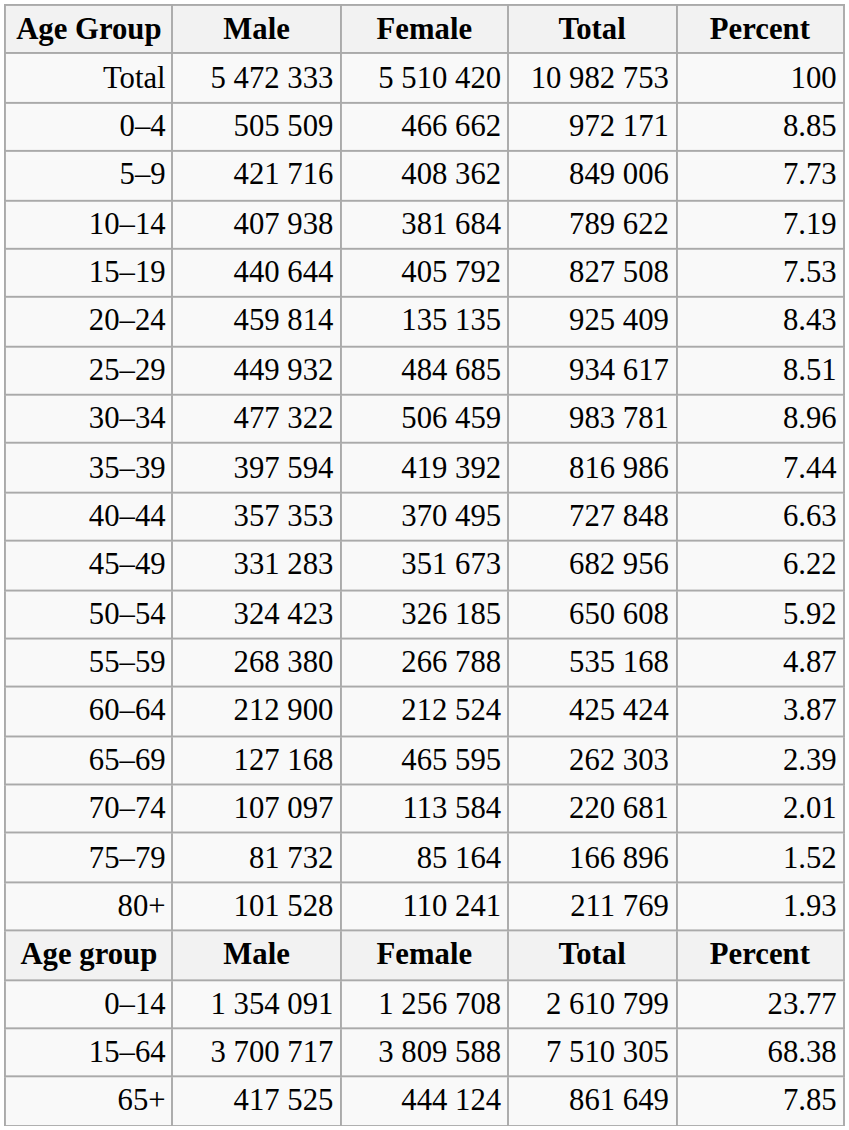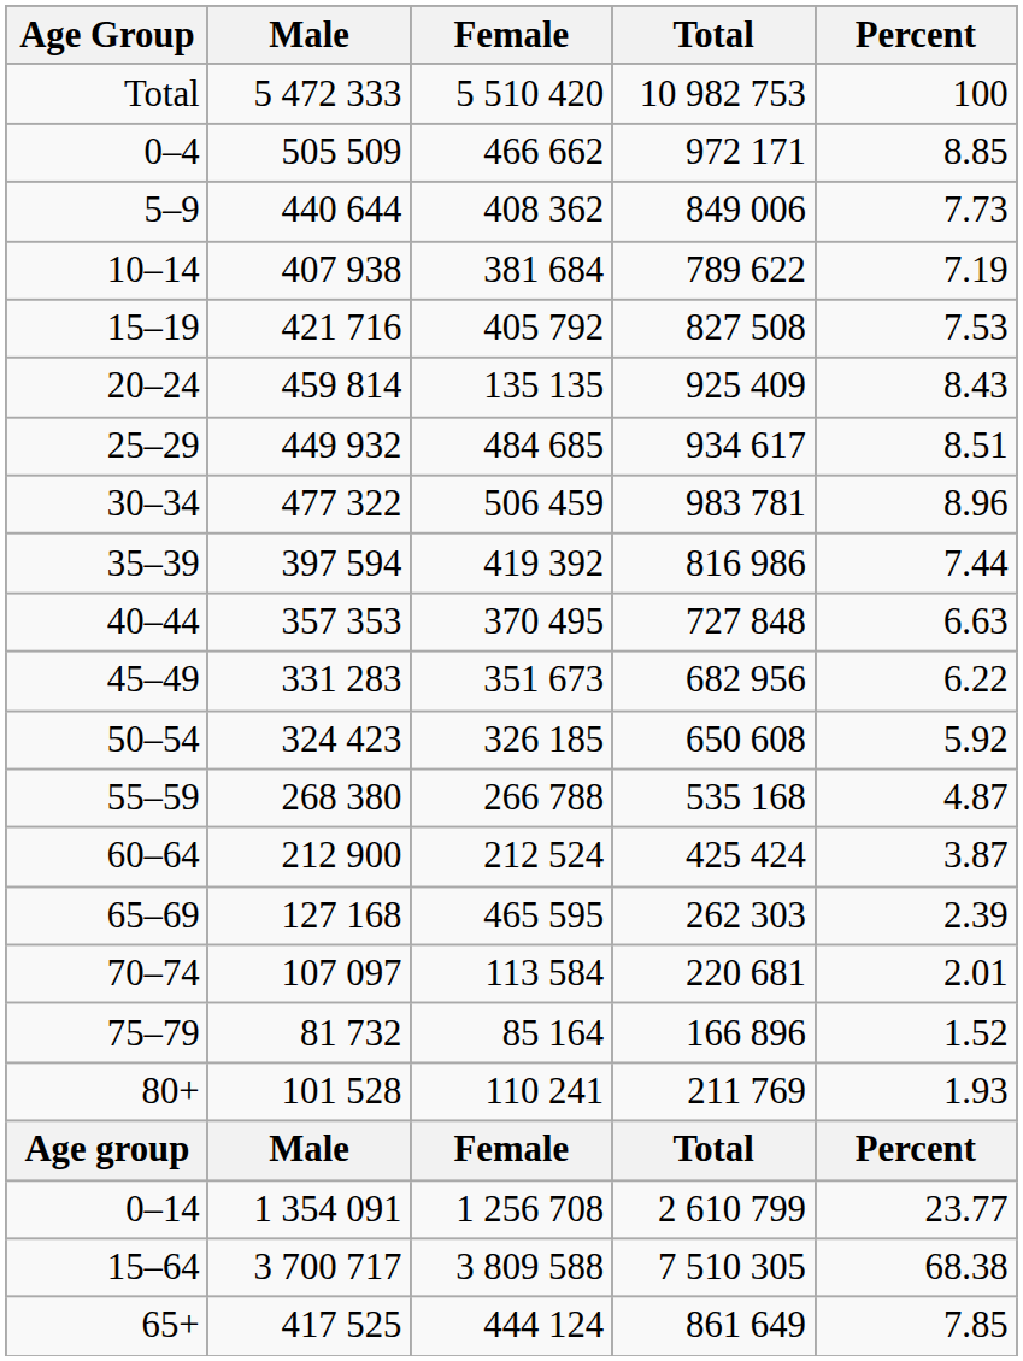 <table class="wikitable">
 <tr>
 <th width="80pt">Age Group</th>
 <th width="80pt">Male</th>
 <th width="80pt">Female</th>
 <th width="80pt">Total</th>
 <th width="80pt">Percent</th>
 </tr>
 <tr>
 <td align="right">Total</td>
 <td align="right">5 472 333</td>
 <td align="right">5 510 420</td>
 <td align="right">10 982 753</td>
 <td align="right">100</td>
 </tr>
 <tr>
 <td align="right">0–4</td>
 <td align="right">505 509</td>
 <td align="right">466 662</td>
 <td align="right">972 171</td>
 <td align="right">8.85</td>
 </tr>
 <tr>
 <td align="right">5–9</td>
-<td align="right">421 716</td>
+<td align="right">440 644</td>
 <td align="right">408 362</td>
 <td align="right">849 006</td>
 <td align="right">7.73</td>
 </tr>
 <tr>
 <td align="right">10–14</td>
 <td align="right">407 938</td>
 <td align="right">381 684</td>
 <td align="right">789 622</td>
 <td align="right">7.19</td>
 </tr>
 <tr>
 <td align="right">15–19</td>
-<td align="right">440 644</td>
+<td align="right">421 716</td>
 <td align="right">405 792</td>
 <td align="right">827 508</td>
 <td align="right">7.53</td>
 </tr>
 <tr>
 <td align="right">20–24</td>
 <td align="right">459 814</td>
 <td align="right">135 135</td>
 <td align="right">925 409</td>
 <td align="right">8.43</td>
 </tr>
 <tr>
 <td align="right">25–29</td>
 <td align="right">449 932</td>
 <td align="right">484 685</td>
 <td align="right">934 617</td>
 <td align="right">8.51</td>
 </tr>
 <tr>
 <td align="right">30–34</td>
 <td align="right">477 322</td>
 <td align="right">506 459</td>
 <td align="right">983 781</td>
 <td align="right">8.96</td>
 </tr>
 <tr>
 <td align="right">35–39</td>
 <td align="right">397 594</td>
 <td align="right">419 392</td>
 <td align="right">816 986</td>
 <td align="right">7.44</td>
 </tr>
 <tr>
 <td align="right">40–44</td>
 <td align="right">357 353</td>
 <td align="right">370 495</td>
 <td align="right">727 848</td>
 <td align="right">6.63</td>
 </tr>
 <tr>
 <td align="right">45–49</td>
 <td align="right">331 283</td>
 <td align="right">351 673</td>
 <td align="right">682 956</td>
 <td align="right">6.22</td>
 </tr>
 <tr>
 <td align="right">50–54</td>
 <td align="right">324 423</td>
 <td align="right">326 185</td>
 <td align="right">650 608</td>
 <td align="right">5.92</td>
 </tr>
 <tr>
 <td align="right">55–59</td>
 <td align="right">268 380</td>
 <td align="right">266 788</td>
 <td align="right">535 168</td>
 <td align="right">4.87</td>
 </tr>
 <tr>
 <td align="right">60–64</td>
 <td align="right">212 900</td>
 <td align="right">212 524</td>
 <td align="right">425 424</td>
 <td align="right">3.87</td>
 </tr>
 <tr>
 <td align="right">65–69</td>
 <td align="right">127 168</td>
 <td align="right">465 595</td>
 <td align="right">262 303</td>
 <td align="right">2.39</td>
 </tr>
 <tr>
 <td align="right">70–74</td>
 <td align="right">107 097</td>
 <td align="right">113 584</td>
 <td align="right">220 681</td>
 <td align="right">2.01</td>
 </tr>
 <tr>
 <td align="right">75–79</td>
 <td align="right">81 732</td>
 <td align="right">85 164</td>
 <td align="right">166 896</td>
 <td align="right">1.52</td>
 </tr>
 <tr>
 <td align="right">80+</td>
 <td align="right">101 528</td>
 <td align="right">110 241</td>
 <td align="right">211 769</td>
 <td align="right">1.93</td>
 </tr>
 <tr>
 <th width="80">Age group</th>
 <th width="80">Male</th>
 <th width="80">Female</th>
 <th width="80">Total</th>
 <th width="80">Percent</th>
 </tr>
 <tr>
 <td align="right">0–14</td>
 <td align="right">1 354 091</td>
 <td align="right">1 256 708</td>
 <td align="right">2 610 799</td>
 <td align="right">23.77</td>
 </tr>
 <tr>
 <td align="right">15–64</td>
 <td align="right">3 700 717</td>
 <td align="right">3 809 588</td>
 <td align="right">7 510 305</td>
 <td align="right">68.38</td>
 </tr>
 <tr>
 <td align="right">65+</td>
 <td align="right">417 525</td>
 <td align="right">444 124</td>
 <td align="right">861 649</td>
 <td align="right">7.85</td>
 </tr>
 <tr>
 </tr>
 </table>
